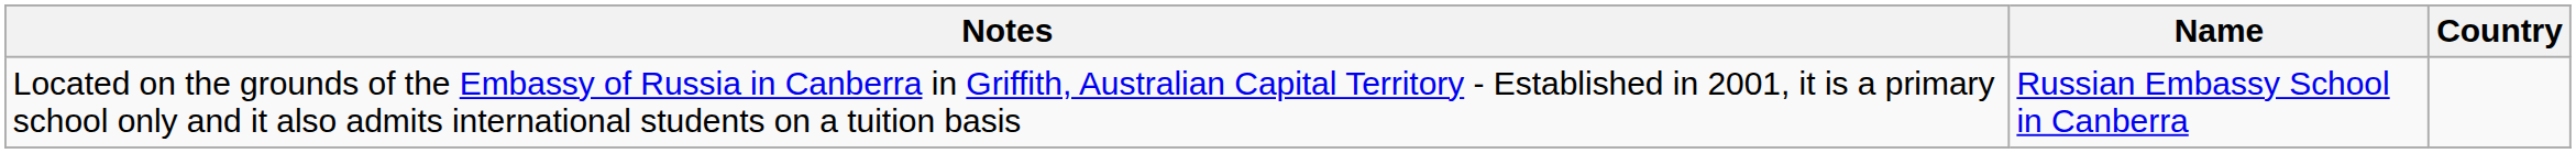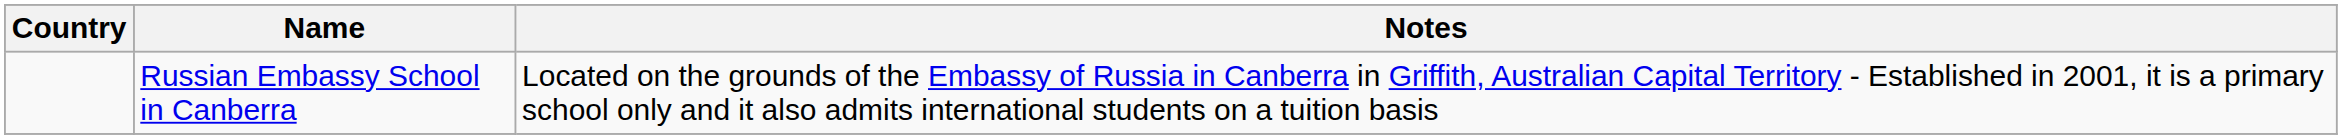 <table class="wikitable">
 <tr>
+<th>Country</th>
+<th>Name</th>
 <th>Notes</th>
-<th>Name</th>
-<th>Country</th>
 </tr>
 <tr>
+<td></td>
+<td><a href='#'>Russian Embassy School in Canberra</a></td>
 <td>Located on the grounds of the <a href='#'>Embassy of Russia in Canberra</a> in <a href='#'>Griffith, Australian Capital Territory</a> - Established in 2001, it is a primary school only and it also admits international students on a tuition basis</td>
-<td><a href='#'>Russian Embassy School in Canberra</a></td>
-<td></td>
 </tr>
 </table>
